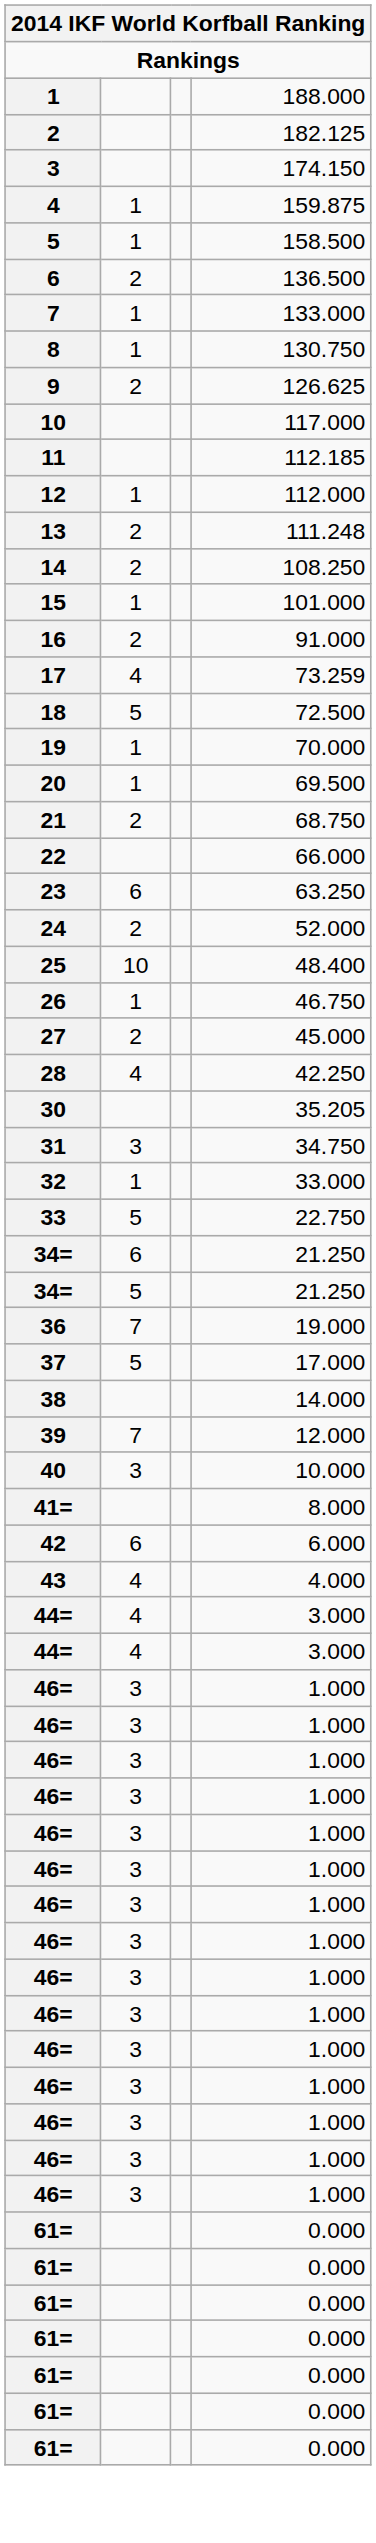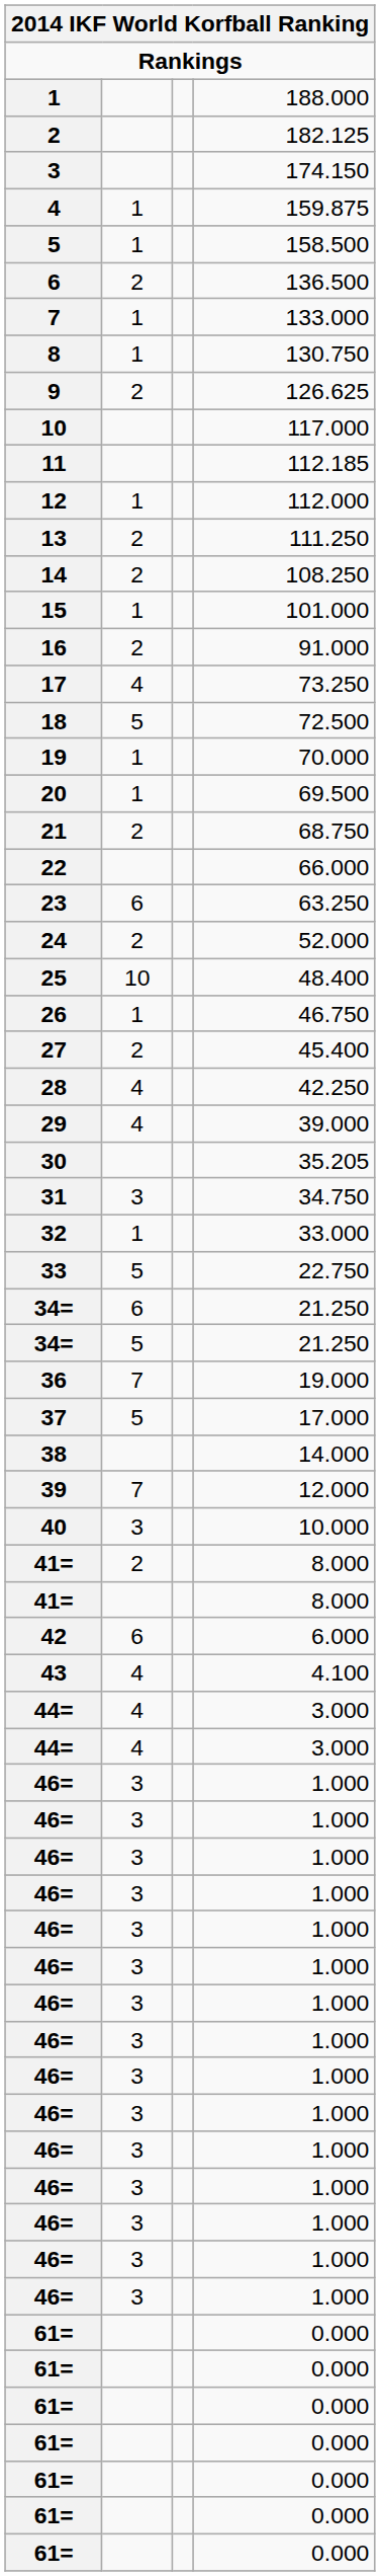 <table class="wikitable collapsible collapsed" style="font-size: 90%; float: left; margin-left: 1em;">
 <tr>
 <th colspan="4">2014 IKF World Korfball Ranking</th>
 </tr>
 <tr>
 <td colspan=4 align="center"><strong>Rankings </strong></td>
 </tr>
 <tr>
 <th>1</th>
 <td align="center"></td>
 <td></td>
 <td align="right">188.000</td>
 </tr>
 <tr>
 <th>2</th>
 <td align="center"></td>
 <td></td>
 <td align="right">182.125</td>
 </tr>
 <tr>
 <th>3</th>
 <td align="center"></td>
 <td></td>
 <td align="right">174.150</td>
 </tr>
 <tr>
 <th>4</th>
 <td align="center">1</td>
 <td></td>
 <td align="right">159.875</td>
 </tr>
 <tr>
 <th>5</th>
 <td align="center">1</td>
 <td></td>
 <td align="right">158.500</td>
 </tr>
 <tr>
 <th>6</th>
 <td align="center">2</td>
 <td></td>
 <td align="right">136.500</td>
 </tr>
 <tr>
 <th>7</th>
 <td align="center">1</td>
 <td></td>
 <td align="right">133.000</td>
 </tr>
 <tr>
 <th>8</th>
 <td align="center">1</td>
 <td></td>
 <td align="right">130.750</td>
 </tr>
 <tr>
 <th>9</th>
 <td align="center">2</td>
 <td></td>
 <td align="right">126.625</td>
 </tr>
 <tr>
 <th>10</th>
 <td align="center"></td>
 <td></td>
 <td align="right">117.000</td>
 </tr>
 <tr>
 <th>11</th>
 <td align="center"></td>
 <td></td>
 <td align="right">112.185</td>
 </tr>
 <tr>
 <th>12</th>
 <td align="center">1</td>
 <td></td>
 <td align="right">112.000</td>
 </tr>
 <tr>
 <th>13</th>
 <td align="center">2</td>
 <td></td>
-<td align="right">111.248</td>
+<td align="right">111.250</td>
 </tr>
 <tr>
 <th>14</th>
 <td align="center">2</td>
 <td></td>
 <td align="right">108.250</td>
 </tr>
 <tr>
 <th>15</th>
 <td align="center">1</td>
 <td></td>
 <td align="right">101.000</td>
 </tr>
 <tr>
 <th>16</th>
 <td align="center">2</td>
 <td></td>
 <td align="right">91.000</td>
 </tr>
 <tr>
 <th>17</th>
 <td align="center">4</td>
 <td></td>
-<td align="right">73.259</td>
+<td align="right">73.250</td>
 </tr>
 <tr>
 <th>18</th>
 <td align="center">5</td>
 <td></td>
 <td align="right">72.500</td>
 </tr>
 <tr>
 <th>19</th>
 <td align="center">1</td>
 <td></td>
 <td align="right">70.000</td>
 </tr>
 <tr>
 <th>20</th>
 <td align="center">1</td>
 <td></td>
 <td align="right">69.500</td>
 </tr>
 <tr>
 <th>21</th>
 <td align="center">2</td>
 <td></td>
 <td align="right">68.750</td>
 </tr>
 <tr>
 <th>22</th>
 <td align="center"></td>
 <td></td>
 <td align="right">66.000</td>
 </tr>
 <tr>
 <th>23</th>
 <td align="center">6</td>
 <td></td>
 <td align="right">63.250</td>
 </tr>
 <tr>
 <th>24</th>
 <td align="center">2</td>
 <td></td>
 <td align="right">52.000</td>
 </tr>
 <tr>
 <th>25</th>
 <td align="center">10</td>
 <td></td>
 <td align="right">48.400</td>
 </tr>
 <tr>
 <th>26</th>
 <td align="center">1</td>
 <td></td>
 <td align="right">46.750</td>
 </tr>
 <tr>
 <th>27</th>
 <td align="center">2</td>
 <td></td>
-<td align="right">45.000</td>
+<td align="right">45.400</td>
 </tr>
 <tr>
 <th>28</th>
 <td align="center">4</td>
 <td></td>
 <td align="right">42.250</td>
+</tr>
+<tr>
+<th>29</th>
+<td align="center">4</td>
+<td></td>
+<td align="right">39.000</td>
 </tr>
 <tr>
 <th>30</th>
 <td align="center"></td>
 <td></td>
 <td align="right">35.205</td>
 </tr>
 <tr>
 <th>31</th>
 <td align="center">3</td>
 <td></td>
 <td align="right">34.750</td>
 </tr>
 <tr>
 <th>32</th>
 <td align="center">1</td>
 <td></td>
 <td align="right">33.000</td>
 </tr>
 <tr>
 <th>33</th>
 <td align="center">5</td>
 <td></td>
 <td align="right">22.750</td>
 </tr>
 <tr>
 <th>34=</th>
 <td align="center">6</td>
 <td></td>
 <td align="right">21.250</td>
 </tr>
 <tr>
 <th>34=</th>
 <td align="center">5</td>
 <td></td>
 <td align="right">21.250</td>
 </tr>
 <tr>
 <th>36</th>
 <td align="center">7</td>
 <td></td>
 <td align="right">19.000</td>
 </tr>
 <tr>
 <th>37</th>
 <td align="center">5</td>
 <td></td>
 <td align="right">17.000</td>
 </tr>
 <tr>
 <th>38</th>
 <td align="center"></td>
 <td></td>
 <td align="right">14.000</td>
 </tr>
 <tr>
 <th>39</th>
 <td align="center">7</td>
 <td></td>
 <td align="right">12.000</td>
 </tr>
 <tr>
 <th>40</th>
 <td align="center">3</td>
 <td></td>
 <td align="right">10.000</td>
 </tr>
 <tr>
 <th>41=</th>
+<td align="center">2</td>
+<td></td>
+<td align="right">8.000</td>
+</tr>
+<tr>
+<th>41=</th>
 <td align="center"></td>
 <td></td>
 <td align="right">8.000</td>
 </tr>
 <tr>
 <th>42</th>
 <td align="center">6</td>
 <td></td>
 <td align="right">6.000</td>
 </tr>
 <tr>
 <th>43</th>
 <td align="center">4</td>
 <td></td>
-<td align="right">4.000</td>
+<td align="right">4.100</td>
 </tr>
 <tr>
 <th>44=</th>
 <td align="center">4</td>
 <td></td>
 <td align="right">3.000</td>
 </tr>
 <tr>
 <th>44=</th>
 <td align="center">4</td>
 <td></td>
 <td align="right">3.000</td>
 </tr>
 <tr>
 <th>46=</th>
 <td align="center">3</td>
 <td></td>
 <td align="right">1.000</td>
 </tr>
 <tr>
 <th>46=</th>
 <td align="center">3</td>
 <td></td>
 <td align="right">1.000</td>
 </tr>
 <tr>
 <th>46=</th>
 <td align="center">3</td>
 <td></td>
 <td align="right">1.000</td>
 </tr>
 <tr>
 <th>46=</th>
 <td align="center">3</td>
 <td></td>
 <td align="right">1.000</td>
 </tr>
 <tr>
 <th>46=</th>
 <td align="center">3</td>
 <td></td>
 <td align="right">1.000</td>
 </tr>
 <tr>
 <th>46=</th>
 <td align="center">3</td>
 <td></td>
 <td align="right">1.000</td>
 </tr>
 <tr>
 <th>46=</th>
 <td align="center">3</td>
 <td></td>
 <td align="right">1.000</td>
 </tr>
 <tr>
 <th>46=</th>
 <td align="center">3</td>
 <td></td>
 <td align="right">1.000</td>
 </tr>
 <tr>
 <th>46=</th>
 <td align="center">3</td>
 <td></td>
 <td align="right">1.000</td>
 </tr>
 <tr>
 <th>46=</th>
 <td align="center">3</td>
 <td></td>
 <td align="right">1.000</td>
 </tr>
 <tr>
 <th>46=</th>
 <td align="center">3</td>
 <td></td>
 <td align="right">1.000</td>
 </tr>
 <tr>
 <th>46=</th>
 <td align="center">3</td>
 <td></td>
 <td align="right">1.000</td>
 </tr>
 <tr>
 <th>46=</th>
 <td align="center">3</td>
 <td></td>
 <td align="right">1.000</td>
 </tr>
 <tr>
 <th>46=</th>
 <td align="center">3</td>
 <td></td>
 <td align="right">1.000</td>
 </tr>
 <tr>
 <th>46=</th>
 <td align="center">3</td>
 <td></td>
 <td align="right">1.000</td>
 </tr>
 <tr>
 <th>61=</th>
 <td align="center"></td>
 <td></td>
 <td align="right">0.000</td>
 </tr>
 <tr>
 <th>61=</th>
 <td align="center"></td>
 <td></td>
 <td align="right">0.000</td>
 </tr>
 <tr>
 <th>61=</th>
 <td align="center"></td>
 <td></td>
 <td align="right">0.000</td>
 </tr>
 <tr>
 <th>61=</th>
 <td align="center"></td>
 <td></td>
 <td align="right">0.000</td>
 </tr>
 <tr>
 <th>61=</th>
 <td align="center"></td>
 <td></td>
 <td align="right">0.000</td>
 </tr>
 <tr>
 <th>61=</th>
 <td align="center"></td>
 <td></td>
 <td align="right">0.000</td>
 </tr>
 <tr>
 <th>61=</th>
 <td align="center"></td>
 <td></td>
 <td align="right">0.000</td>
 </tr>
 </table>
